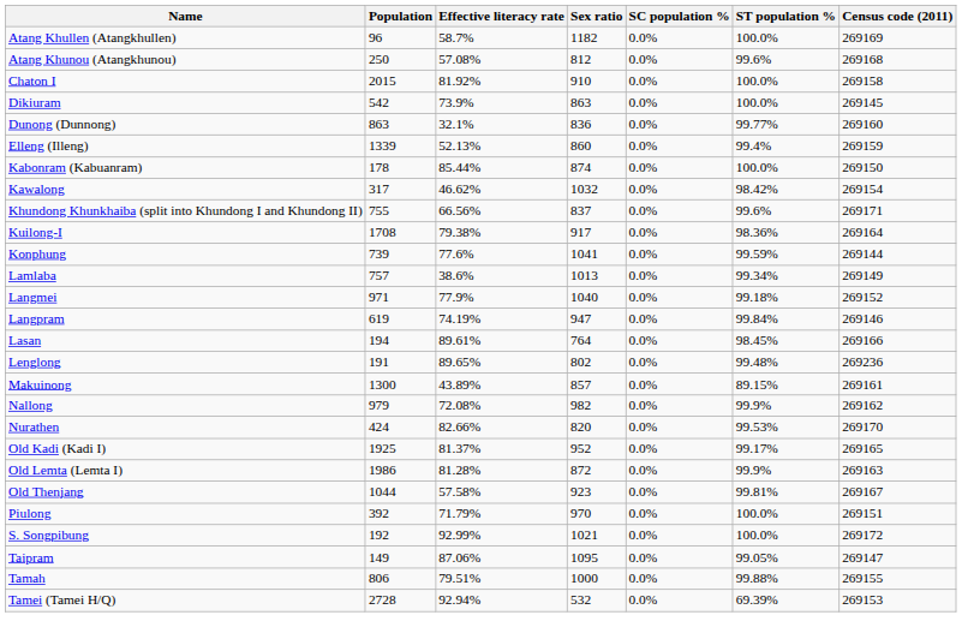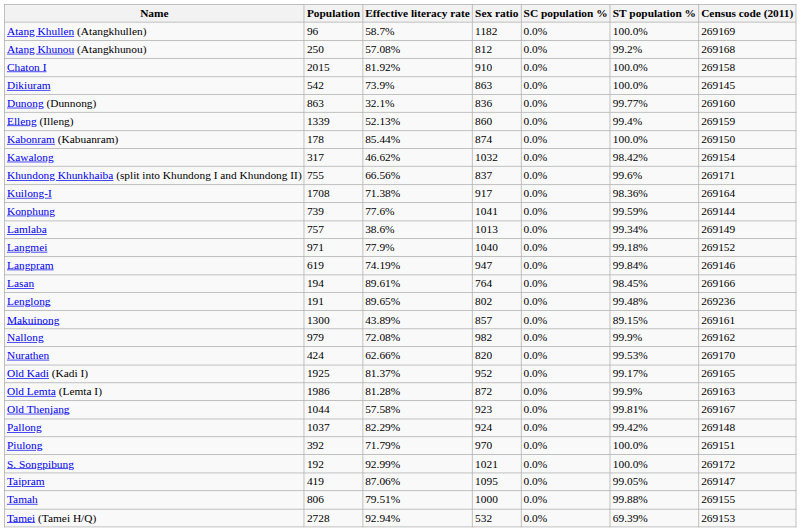 <table class="wikitable sortable">
 <tr>
 <th>Name</th>
 <th>Population</th>
 <th>Effective literacy rate</th>
 <th>Sex ratio</th>
 <th>SC population %</th>
 <th>ST population %</th>
 <th>Census code (2011)</th>
 </tr>
 <tr>
 <td><a href='#'>Atang Khullen</a> (Atangkhullen)</td>
 <td>96</td>
 <td>58.7%</td>
 <td>1182</td>
 <td>0.0%</td>
 <td>100.0%</td>
 <td>269169</td>
 </tr>
 <tr>
 <td><a href='#'>Atang Khunou</a> (Atangkhunou)</td>
 <td>250</td>
 <td>57.08%</td>
 <td>812</td>
 <td>0.0%</td>
-<td>99.6%</td>
+<td>99.2%</td>
 <td>269168</td>
 </tr>
 <tr>
 <td><a href='#'>Chaton I</a></td>
 <td>2015</td>
 <td>81.92%</td>
 <td>910</td>
 <td>0.0%</td>
 <td>100.0%</td>
 <td>269158</td>
 </tr>
 <tr>
 <td><a href='#'>Dikiuram</a></td>
 <td>542</td>
 <td>73.9%</td>
 <td>863</td>
 <td>0.0%</td>
 <td>100.0%</td>
 <td>269145</td>
 </tr>
 <tr>
 <td><a href='#'>Dunong</a> (Dunnong)</td>
 <td>863</td>
 <td>32.1%</td>
 <td>836</td>
 <td>0.0%</td>
 <td>99.77%</td>
 <td>269160</td>
 </tr>
 <tr>
 <td><a href='#'>Elleng</a> (Illeng)</td>
 <td>1339</td>
 <td>52.13%</td>
 <td>860</td>
 <td>0.0%</td>
 <td>99.4%</td>
 <td>269159</td>
 </tr>
 <tr>
 <td><a href='#'>Kabonram</a> (Kabuanram)</td>
 <td>178</td>
 <td>85.44%</td>
 <td>874</td>
 <td>0.0%</td>
 <td>100.0%</td>
 <td>269150</td>
 </tr>
 <tr>
 <td><a href='#'>Kawalong</a></td>
 <td>317</td>
 <td>46.62%</td>
 <td>1032</td>
 <td>0.0%</td>
 <td>98.42%</td>
 <td>269154</td>
 </tr>
 <tr>
 <td><a href='#'>Khundong Khunkhaiba</a> (split into Khundong I and Khundong II)</td>
 <td>755</td>
 <td>66.56%</td>
 <td>837</td>
 <td>0.0%</td>
 <td>99.6%</td>
 <td>269171</td>
 </tr>
 <tr>
 <td><a href='#'>Kuilong-I</a></td>
 <td>1708</td>
-<td>79.38%</td>
+<td>71.38%</td>
 <td>917</td>
 <td>0.0%</td>
 <td>98.36%</td>
 <td>269164</td>
 </tr>
 <tr>
 <td><a href='#'>Konphung</a></td>
 <td>739</td>
 <td>77.6%</td>
 <td>1041</td>
 <td>0.0%</td>
 <td>99.59%</td>
 <td>269144</td>
 </tr>
 <tr>
 <td><a href='#'>Lamlaba</a></td>
 <td>757</td>
 <td>38.6%</td>
 <td>1013</td>
 <td>0.0%</td>
 <td>99.34%</td>
 <td>269149</td>
 </tr>
 <tr>
 <td><a href='#'>Langmei</a></td>
 <td>971</td>
 <td>77.9%</td>
 <td>1040</td>
 <td>0.0%</td>
 <td>99.18%</td>
 <td>269152</td>
 </tr>
 <tr>
 <td><a href='#'>Langpram</a></td>
 <td>619</td>
 <td>74.19%</td>
 <td>947</td>
 <td>0.0%</td>
 <td>99.84%</td>
 <td>269146</td>
 </tr>
 <tr>
 <td><a href='#'>Lasan</a></td>
 <td>194</td>
 <td>89.61%</td>
 <td>764</td>
 <td>0.0%</td>
 <td>98.45%</td>
 <td>269166</td>
 </tr>
 <tr>
 <td><a href='#'>Lenglong</a></td>
 <td>191</td>
 <td>89.65%</td>
 <td>802</td>
 <td>0.0%</td>
 <td>99.48%</td>
 <td>269236</td>
 </tr>
 <tr>
 <td><a href='#'>Makuinong</a></td>
 <td>1300</td>
 <td>43.89%</td>
 <td>857</td>
 <td>0.0%</td>
 <td>89.15%</td>
 <td>269161</td>
 </tr>
 <tr>
 <td><a href='#'>Nallong</a></td>
 <td>979</td>
 <td>72.08%</td>
 <td>982</td>
 <td>0.0%</td>
 <td>99.9%</td>
 <td>269162</td>
 </tr>
 <tr>
 <td><a href='#'>Nurathen</a></td>
 <td>424</td>
-<td>82.66%</td>
+<td>62.66%</td>
 <td>820</td>
 <td>0.0%</td>
 <td>99.53%</td>
 <td>269170</td>
 </tr>
 <tr>
 <td><a href='#'>Old Kadi</a> (Kadi I)</td>
 <td>1925</td>
 <td>81.37%</td>
 <td>952</td>
 <td>0.0%</td>
 <td>99.17%</td>
 <td>269165</td>
 </tr>
 <tr>
 <td><a href='#'>Old Lemta</a> (Lemta I)</td>
 <td>1986</td>
 <td>81.28%</td>
 <td>872</td>
 <td>0.0%</td>
 <td>99.9%</td>
 <td>269163</td>
 </tr>
 <tr>
 <td><a href='#'>Old Thenjang</a></td>
 <td>1044</td>
 <td>57.58%</td>
 <td>923</td>
 <td>0.0%</td>
 <td>99.81%</td>
 <td>269167</td>
 </tr>
 <tr>
+<td><a href='#'>Pallong</a></td>
+<td>1037</td>
+<td>82.29%</td>
+<td>924</td>
+<td>0.0%</td>
+<td>99.42%</td>
+<td>269148</td>
+</tr>
+<tr>
 <td><a href='#'>Piulong</a></td>
 <td>392</td>
 <td>71.79%</td>
 <td>970</td>
 <td>0.0%</td>
 <td>100.0%</td>
 <td>269151</td>
 </tr>
 <tr>
 <td><a href='#'>S. Songpibung</a></td>
 <td>192</td>
 <td>92.99%</td>
 <td>1021</td>
 <td>0.0%</td>
 <td>100.0%</td>
 <td>269172</td>
 </tr>
 <tr>
 <td><a href='#'>Taipram</a></td>
-<td>149</td>
+<td>419</td>
 <td>87.06%</td>
 <td>1095</td>
 <td>0.0%</td>
 <td>99.05%</td>
 <td>269147</td>
 </tr>
 <tr>
 <td><a href='#'>Tamah</a></td>
 <td>806</td>
 <td>79.51%</td>
 <td>1000</td>
 <td>0.0%</td>
 <td>99.88%</td>
 <td>269155</td>
 </tr>
 <tr>
 <td><a href='#'>Tamei</a> (Tamei H/Q)</td>
 <td>2728</td>
 <td>92.94%</td>
 <td>532</td>
 <td>0.0%</td>
 <td>69.39%</td>
 <td>269153</td>
 </tr>
 </table>
